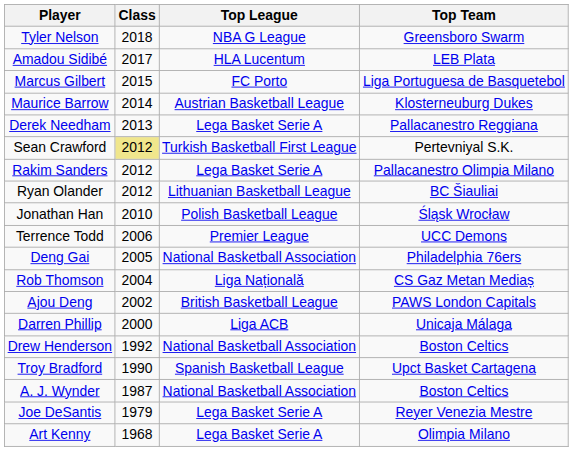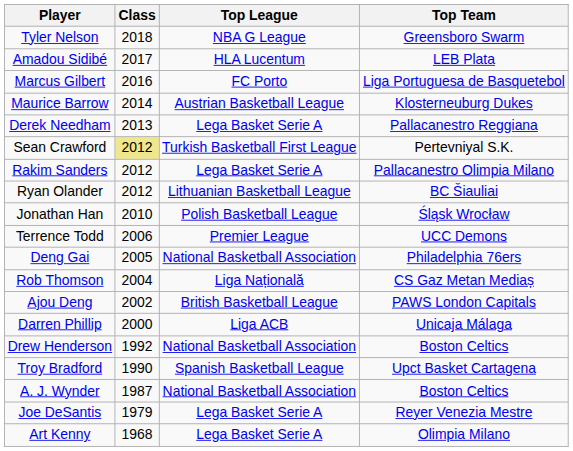 <table class= "wikitable sortable" style="text-align:center">
 <tr>
 <th>Player</th>
 <th>Class</th>
 <th>Top League</th>
 <th>Top Team</th>
 </tr>
 <tr>
 <td><a href='#'>Tyler Nelson</a></td>
 <td>2018</td>
 <td><a href='#'>NBA G League</a></td>
 <td><a href='#'>Greensboro Swarm</a></td>
 </tr>
 <tr>
 <td><a href='#'>Amadou Sidibé</a></td>
 <td>2017</td>
 <td><a href='#'>HLA Lucentum</a></td>
 <td><a href='#'>LEB Plata</a></td>
 </tr>
 <tr>
 <td><a href='#'>Marcus Gilbert</a></td>
-<td>2015</td>
+<td>2016</td>
 <td><a href='#'>FC Porto</a></td>
 <td><a href='#'>Liga Portuguesa de Basquetebol</a></td>
 </tr>
 <tr>
 <td><a href='#'>Maurice Barrow</a></td>
 <td>2014</td>
 <td><a href='#'>Austrian Basketball League</a></td>
 <td><a href='#'>Klosterneuburg Dukes</a></td>
 </tr>
 <tr>
 <td><a href='#'>Derek Needham</a></td>
 <td>2013</td>
 <td><a href='#'>Lega Basket Serie A</a></td>
 <td><a href='#'>Pallacanestro Reggiana</a></td>
 </tr>
 <tr>
 <td>Sean Crawford</td>
 <td style="background: khaki;">2012</td>
 <td><a href='#'>Turkish Basketball First League</a></td>
 <td>Pertevniyal S.K.</td>
 </tr>
 <tr>
 <td><a href='#'>Rakim Sanders</a></td>
 <td>2012</td>
 <td><a href='#'>Lega Basket Serie A</a></td>
 <td><a href='#'>Pallacanestro Olimpia Milano</a></td>
 </tr>
 <tr>
 <td>Ryan Olander</td>
 <td>2012</td>
 <td><a href='#'>Lithuanian Basketball League</a></td>
 <td><a href='#'>BC Šiauliai</a></td>
 </tr>
 <tr>
 <td>Jonathan Han</td>
 <td>2010</td>
 <td><a href='#'>Polish Basketball League</a></td>
 <td><a href='#'>Śląsk Wrocław</a></td>
 </tr>
 <tr>
 <td>Terrence Todd</td>
 <td>2006</td>
 <td><a href='#'>Premier League</a></td>
 <td><a href='#'>UCC Demons</a></td>
 </tr>
 <tr>
 <td><a href='#'>Deng Gai</a></td>
 <td>2005</td>
 <td><a href='#'>National Basketball Association</a></td>
 <td><a href='#'>Philadelphia 76ers</a></td>
 </tr>
 <tr>
 <td><a href='#'>Rob Thomson</a></td>
 <td>2004</td>
 <td><a href='#'>Liga Națională</a></td>
 <td><a href='#'>CS Gaz Metan Mediaș</a></td>
 </tr>
 <tr>
 <td><a href='#'>Ajou Deng</a></td>
 <td>2002</td>
 <td><a href='#'>British Basketball League</a></td>
 <td><a href='#'>PAWS London Capitals</a></td>
 </tr>
 <tr>
 <td><a href='#'>Darren Phillip</a></td>
 <td>2000</td>
 <td><a href='#'>Liga ACB</a></td>
 <td><a href='#'>Unicaja Málaga</a></td>
 </tr>
 <tr>
 <td><a href='#'>Drew Henderson</a></td>
 <td>1992</td>
 <td><a href='#'>National Basketball Association</a></td>
 <td><a href='#'>Boston Celtics</a></td>
 </tr>
 <tr>
 <td><a href='#'>Troy Bradford</a></td>
 <td>1990</td>
 <td><a href='#'>Spanish Basketball League</a></td>
 <td><a href='#'>Upct Basket Cartagena</a></td>
 </tr>
 <tr>
 <td><a href='#'>A. J. Wynder</a></td>
 <td>1987</td>
 <td><a href='#'>National Basketball Association</a></td>
 <td><a href='#'>Boston Celtics</a></td>
 </tr>
 <tr>
 <td><a href='#'>Joe DeSantis</a></td>
 <td>1979</td>
 <td><a href='#'>Lega Basket Serie A</a></td>
 <td><a href='#'>Reyer Venezia Mestre</a></td>
 </tr>
 <tr>
 <td><a href='#'>Art Kenny</a></td>
 <td>1968</td>
 <td><a href='#'>Lega Basket Serie A</a></td>
 <td><a href='#'>Olimpia Milano</a></td>
 </tr>
 </table>
